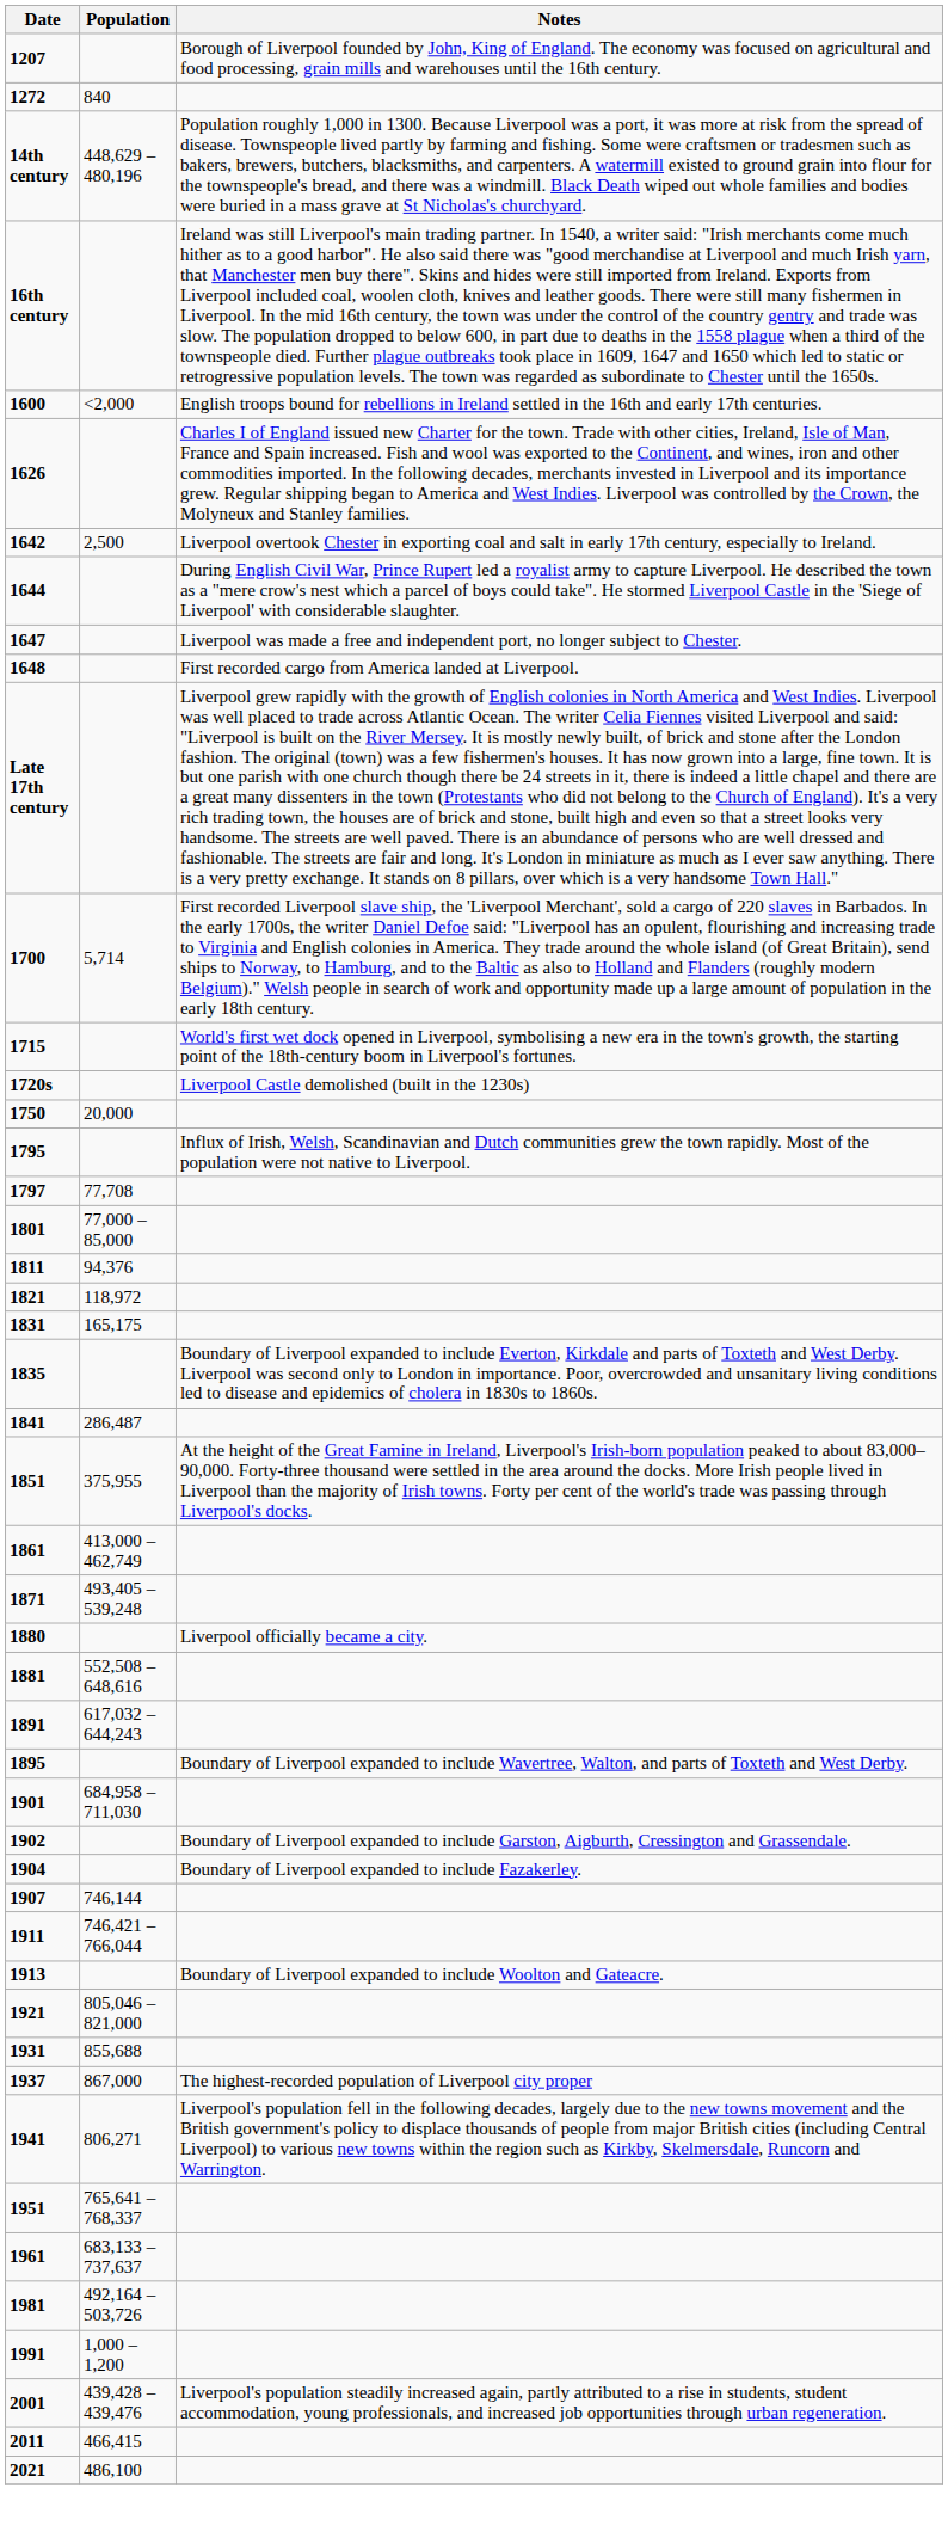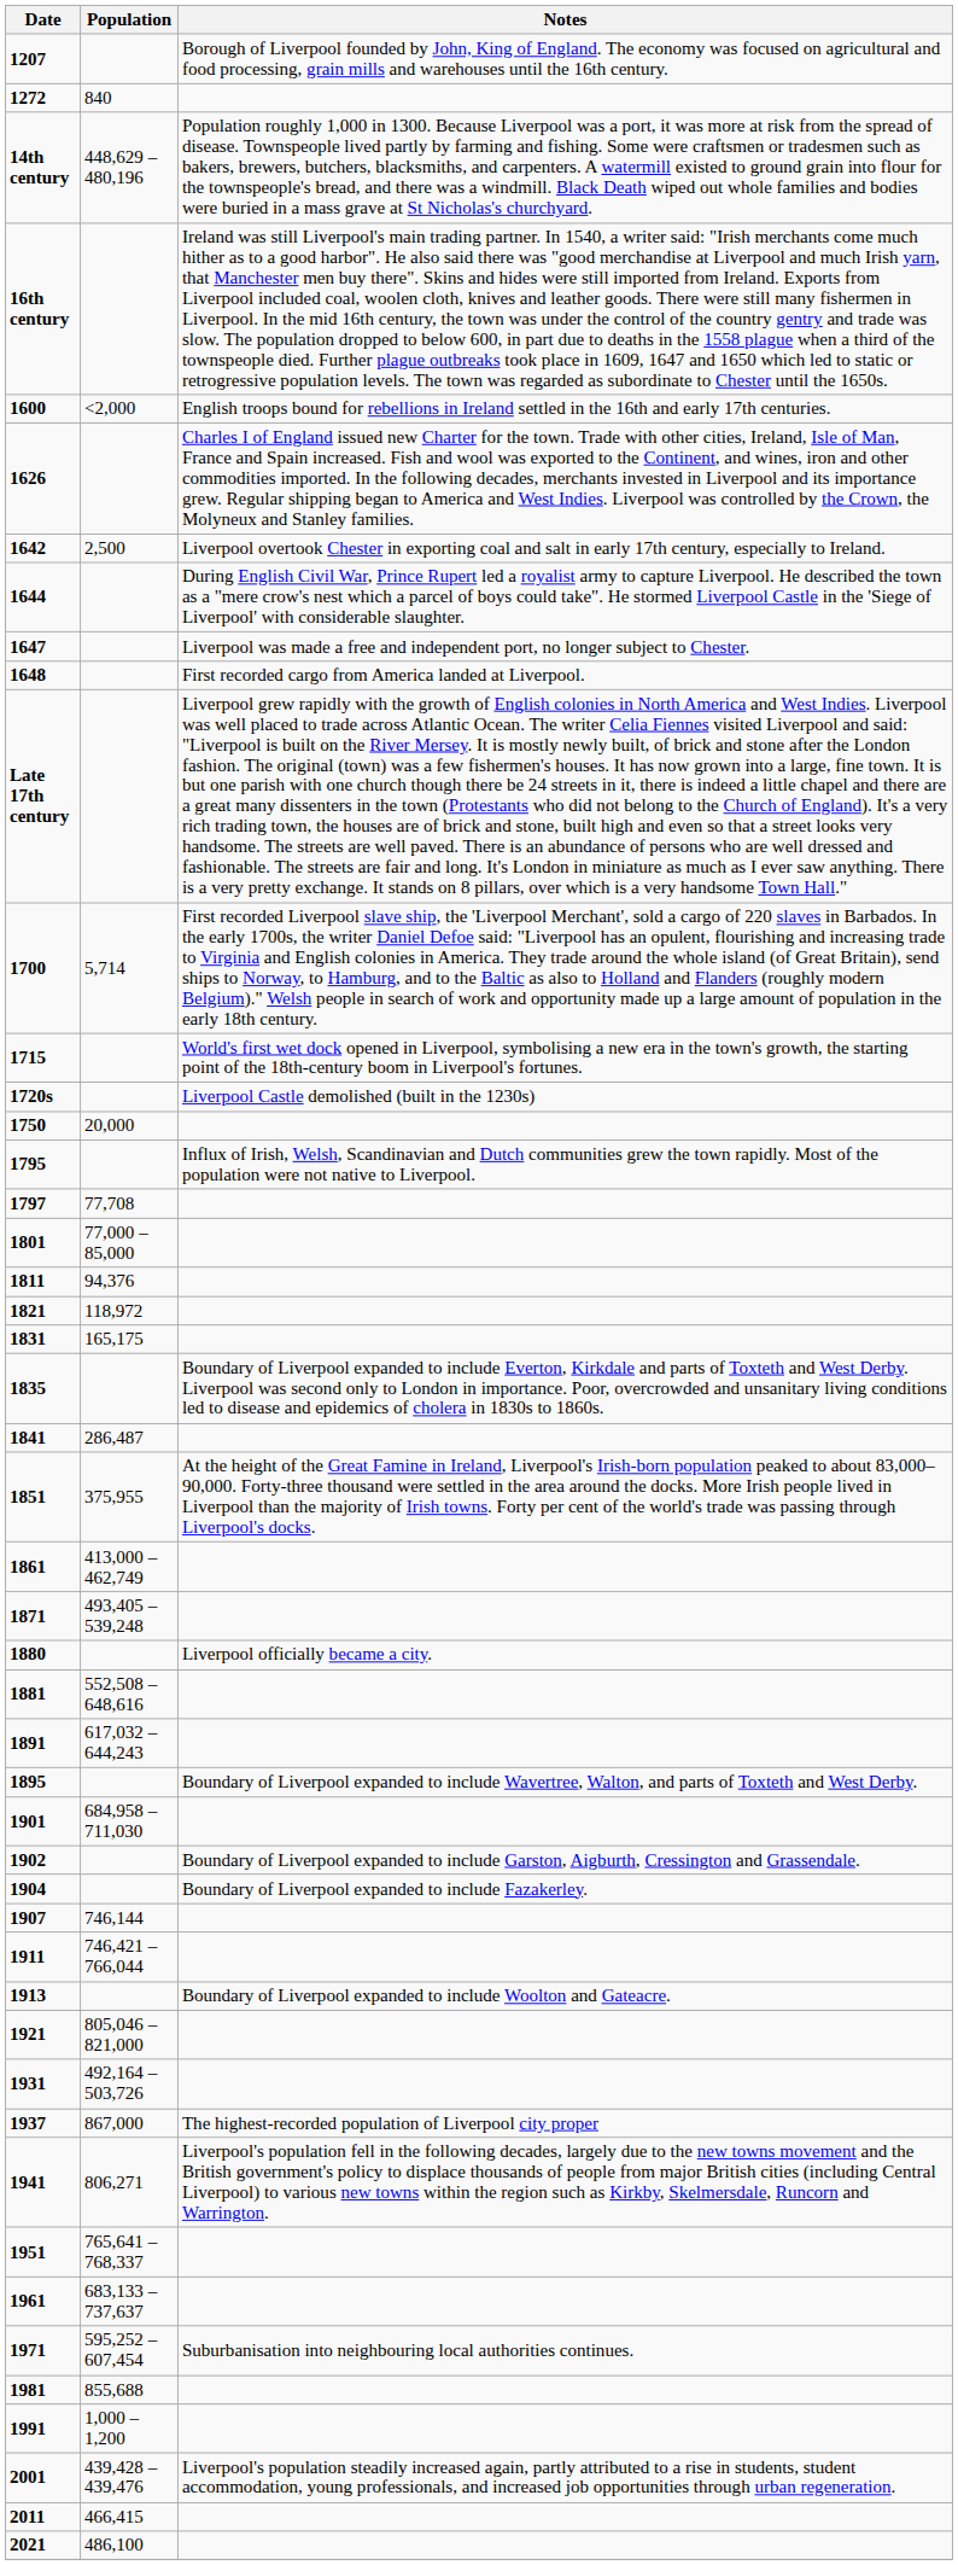 <table class="wikitable" id="toc" style="margin-left:2em; " cellspacing="3">
 <tr>
 <th>Date</th>
 <th>Population</th>
 <th>Notes</th>
 </tr>
 <tr>
 <td><strong>1207</strong></td>
 <td></td>
 <td>Borough of Liverpool founded by <a href='#'>John, King of England</a>. The economy was focused on agricultural and food processing, <a href='#'>grain mills</a> and warehouses until the 16th century.</td>
 </tr>
 <tr>
 <td><strong>1272</strong></td>
 <td>840</td>
 <td></td>
 </tr>
 <tr>
 <td><strong>14th century</strong></td>
 <td>448,629 – 480,196</td>
 <td>Population roughly 1,000 in 1300. Because Liverpool was a port, it was more at risk from the spread of disease. Townspeople lived partly by farming and fishing. Some were craftsmen or tradesmen such as bakers, brewers, butchers, blacksmiths, and carpenters. A <a href='#'>watermill</a> existed to ground grain into flour for the townspeople's bread, and there was a windmill. <a href='#'>Black Death</a> wiped out whole families and bodies were buried in a mass grave at <a href='#'>St Nicholas's churchyard</a>.</td>
 </tr>
 <tr>
 <td><strong>16th century</strong></td>
 <td></td>
 <td>Ireland was still Liverpool's main trading partner. In 1540, a writer said: "Irish merchants come much hither as to a good harbor". He also said there was "good merchandise at Liverpool and much Irish <a href='#'>yarn</a>, that <a href='#'>Manchester</a> men buy there". Skins and hides were still imported from Ireland. Exports from Liverpool included coal, woolen cloth, knives and leather goods. There were still many fishermen in Liverpool. In the mid 16th century, the town was under the control of the country <a href='#'>gentry</a> and trade was slow. The population dropped to below 600, in part due to deaths in the <a href='#'>1558 plague</a> when a third of the townspeople died. Further <a href='#'>plague outbreaks</a> took place in 1609, 1647 and 1650 which led to static or retrogressive population levels. The town was regarded as subordinate to <a href='#'>Chester</a> until the 1650s.</td>
 </tr>
 <tr>
 <td><strong>1600</strong></td>
 <td><2,000</td>
 <td>English troops bound for <a href='#'>rebellions in Ireland</a> settled in the 16th and early 17th centuries.</td>
 </tr>
 <tr>
 <td><strong>1626</strong></td>
 <td></td>
 <td><a href='#'>Charles I of England</a> issued new <a href='#'>Charter</a> for the town. Trade with other cities, Ireland, <a href='#'>Isle of Man</a>, France and Spain increased. Fish and wool was exported to the <a href='#'>Continent</a>, and wines, iron and other commodities imported. In the following decades, merchants invested in Liverpool and its importance grew. Regular shipping began to America and <a href='#'>West Indies</a>. Liverpool was controlled by <a href='#'>the Crown</a>, the Molyneux and Stanley families.</td>
 </tr>
 <tr>
 <td><strong>1642</strong></td>
 <td>2,500</td>
 <td>Liverpool overtook <a href='#'>Chester</a> in exporting coal and salt in early 17th century, especially to Ireland.</td>
 </tr>
 <tr>
 <td><strong>1644</strong></td>
 <td></td>
 <td>During <a href='#'>English Civil War</a>, <a href='#'>Prince Rupert</a> led a <a href='#'>royalist</a> army to capture Liverpool. He described the town as a "mere crow's nest which a parcel of boys could take". He stormed <a href='#'>Liverpool Castle</a> in the 'Siege of Liverpool' with considerable slaughter.</td>
 </tr>
 <tr>
 <td><strong>1647</strong></td>
 <td></td>
 <td>Liverpool was made a free and independent port, no longer subject to <a href='#'>Chester</a>.</td>
 </tr>
 <tr>
 <td><strong>1648</strong></td>
 <td></td>
 <td>First recorded cargo from America landed at Liverpool.</td>
 </tr>
 <tr>
 <td><strong>Late 17th century</strong></td>
 <td></td>
 <td>Liverpool grew rapidly with the growth of <a href='#'>English colonies in North America</a> and <a href='#'>West Indies</a>. Liverpool was well placed to trade across Atlantic Ocean. The writer <a href='#'>Celia Fiennes</a> visited Liverpool and said: "Liverpool is built on the <a href='#'>River Mersey</a>. It is mostly newly built, of brick and stone after the London fashion. The original (town) was a few fishermen's houses. It has now grown into a large, fine town. It is but one parish with one church though there be 24 streets in it, there is indeed a little chapel and there are a great many dissenters in the town (<a href='#'>Protestants</a> who did not belong to the <a href='#'>Church of England</a>). It's a very rich trading town, the houses are of brick and stone, built high and even so that a street looks very handsome. The streets are well paved. There is an abundance of persons who are well dressed and fashionable. The streets are fair and long. It's London in miniature as much as I ever saw anything. There is a very pretty exchange. It stands on 8 pillars, over which is a very handsome <a href='#'>Town Hall</a>."</td>
 </tr>
 <tr>
 <td><strong>1700</strong></td>
 <td>5,714</td>
 <td>First recorded Liverpool <a href='#'>slave ship</a>, the 'Liverpool Merchant', sold a cargo of 220 <a href='#'>slaves</a> in Barbados. In the early 1700s, the writer <a href='#'>Daniel Defoe</a> said: "Liverpool has an opulent, flourishing and increasing trade to <a href='#'>Virginia</a> and English colonies in America. They trade around the whole island (of Great Britain), send ships to <a href='#'>Norway</a>, to <a href='#'>Hamburg</a>, and to the <a href='#'>Baltic</a> as also to <a href='#'>Holland</a> and <a href='#'>Flanders</a> (roughly modern <a href='#'>Belgium</a>)." <a href='#'>Welsh</a> people in search of work and opportunity made up a large amount of population in the early 18th century.</td>
 </tr>
 <tr>
 <td><strong>1715</strong></td>
 <td></td>
 <td><a href='#'>World's first wet dock</a> opened in Liverpool, symbolising a new era in the town's growth, the starting point of the 18th-century boom in Liverpool's fortunes.</td>
 </tr>
 <tr>
 <td><strong>1720s</strong></td>
 <td></td>
 <td><a href='#'>Liverpool Castle</a> demolished (built in the 1230s)</td>
 </tr>
 <tr>
 <td><strong>1750</strong></td>
 <td>20,000</td>
 <td></td>
 </tr>
 <tr>
 <td><strong>1795</strong></td>
 <td></td>
 <td>Influx of Irish, <a href='#'>Welsh</a>, Scandinavian and <a href='#'>Dutch</a> communities grew the town rapidly. Most of the population were not native to Liverpool.</td>
 </tr>
 <tr>
 <td><strong>1797</strong></td>
 <td>77,708</td>
 <td></td>
 </tr>
 <tr>
 <td><strong>1801</strong></td>
 <td>77,000 – 85,000</td>
 <td></td>
 </tr>
 <tr>
 <td><strong>1811</strong></td>
 <td>94,376</td>
 <td></td>
 </tr>
 <tr>
 <td><strong>1821</strong></td>
 <td>118,972</td>
 <td></td>
 </tr>
 <tr>
 <td><strong>1831</strong></td>
 <td>165,175</td>
 <td></td>
 </tr>
 <tr>
 <td><strong>1835</strong></td>
 <td></td>
 <td>Boundary of Liverpool expanded to include <a href='#'>Everton</a>, <a href='#'>Kirkdale</a> and parts of <a href='#'>Toxteth</a> and <a href='#'>West Derby</a>. Liverpool was second only to London in importance. Poor, overcrowded and unsanitary living conditions led to disease and epidemics of <a href='#'>cholera</a> in 1830s to 1860s.</td>
 </tr>
 <tr>
 <td><strong>1841</strong></td>
 <td>286,487</td>
 <td></td>
 </tr>
 <tr>
 <td><strong>1851</strong></td>
 <td>375,955</td>
 <td>At the height of the <a href='#'>Great Famine in Ireland</a>, Liverpool's <a href='#'>Irish-born population</a> peaked to about 83,000–90,000. Forty-three thousand were settled in the area around the docks. More Irish people lived in Liverpool than the majority of <a href='#'>Irish towns</a>. Forty per cent of the world's trade was passing through <a href='#'>Liverpool's docks</a>.</td>
 </tr>
 <tr>
 <td><strong>1861</strong></td>
 <td>413,000 – 462,749</td>
 <td></td>
 </tr>
 <tr>
 <td><strong>1871</strong></td>
 <td>493,405 – 539,248</td>
 <td></td>
 </tr>
 <tr>
 <td><strong>1880</strong></td>
 <td></td>
 <td>Liverpool officially <a href='#'>became a city</a>.</td>
 </tr>
 <tr>
 <td><strong>1881</strong></td>
 <td>552,508 – 648,616</td>
 <td></td>
 </tr>
 <tr>
 <td><strong>1891</strong></td>
 <td>617,032 – 644,243</td>
 <td></td>
 </tr>
 <tr>
 <td><strong>1895</strong></td>
 <td></td>
 <td>Boundary of Liverpool expanded to include <a href='#'>Wavertree</a>, <a href='#'>Walton</a>, and parts of <a href='#'>Toxteth</a> and <a href='#'>West Derby</a>.</td>
 </tr>
 <tr>
 <td><strong>1901</strong></td>
 <td>684,958 – 711,030</td>
 <td></td>
 </tr>
 <tr>
 <td><strong>1902</strong></td>
 <td></td>
 <td>Boundary of Liverpool expanded to include <a href='#'>Garston</a>, <a href='#'>Aigburth</a>, <a href='#'>Cressington</a> and <a href='#'>Grassendale</a>.</td>
 </tr>
 <tr>
 <td><strong>1904</strong></td>
 <td></td>
 <td>Boundary of Liverpool expanded to include <a href='#'>Fazakerley</a>.</td>
 </tr>
 <tr>
 <td><strong>1907</strong></td>
 <td>746,144</td>
 <td></td>
 </tr>
 <tr>
 <td><strong>1911</strong></td>
 <td>746,421 – 766,044</td>
 <td></td>
 </tr>
 <tr>
 <td><strong>1913</strong></td>
 <td></td>
 <td>Boundary of Liverpool expanded to include <a href='#'>Woolton</a> and <a href='#'>Gateacre</a>.</td>
 </tr>
 <tr>
 <td><strong>1921</strong></td>
 <td>805,046 – 821,000</td>
 <td></td>
 </tr>
 <tr>
 <td><strong>1931</strong></td>
-<td>855,688</td>
+<td>492,164 – 503,726</td>
 <td></td>
 </tr>
 <tr>
 <td><strong>1937</strong></td>
 <td>867,000</td>
 <td>The highest-recorded population of Liverpool <a href='#'>city proper</a></td>
 </tr>
 <tr>
 <td><strong>1941</strong></td>
 <td>806,271</td>
 <td>Liverpool's population fell in the following decades, largely due to the <a href='#'>new towns movement</a> and the British government's policy to displace thousands of people from major British cities (including Central Liverpool) to various <a href='#'>new towns</a> within the region such as <a href='#'>Kirkby</a>, <a href='#'>Skelmersdale</a>, <a href='#'>Runcorn</a> and <a href='#'>Warrington</a>.</td>
 </tr>
 <tr>
 <td><strong>1951</strong></td>
 <td>765,641 – 768,337</td>
 <td></td>
 </tr>
 <tr>
 <td><strong>1961</strong></td>
 <td>683,133 – 737,637</td>
 <td></td>
 </tr>
 <tr>
+<td><strong>1971</strong></td>
+<td>595,252 – 607,454</td>
+<td>Suburbanisation into neighbouring local authorities continues.</td>
+</tr>
+<tr>
 <td><strong>1981</strong></td>
-<td>492,164 – 503,726</td>
+<td>855,688</td>
 <td></td>
 </tr>
 <tr>
 <td><strong>1991</strong></td>
 <td>1,000 – 1,200</td>
 <td></td>
 </tr>
 <tr>
 <td><strong>2001</strong></td>
 <td>439,428 – 439,476</td>
 <td>Liverpool's population steadily increased again, partly attributed to a rise in students, student accommodation, young professionals, and increased job opportunities through <a href='#'>urban regeneration</a>.</td>
 </tr>
 <tr>
 <td><strong>2011</strong></td>
 <td>466,415</td>
 <td></td>
 </tr>
 <tr>
 <td><strong>2021</strong></td>
 <td>486,100</td>
 <td></td>
 </tr>
 <tr>
 </tr>
 </table>
